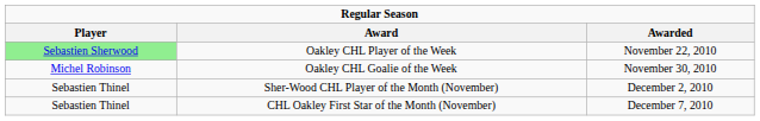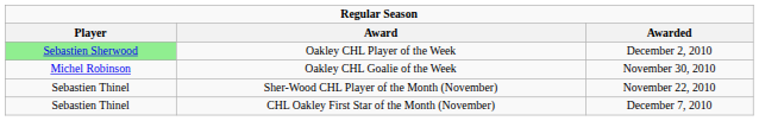 <table class="wikitable" width="52%" style="text-align:center">
 <tr>
 <td colspan="10" align="center"><strong>Regular Season</strong></td>
 </tr>
 <tr>
 <th>Player</th>
 <th>Award</th>
 <th>Awarded</th>
 </tr>
 <tr>
 <td style="background: lightgreen;"><a href='#'>Sebastien Sherwood</a></td>
 <td>Oakley CHL Player of the Week</td>
-<td>November 22, 2010</td>
+<td>December 2, 2010</td>
 </tr>
 <tr>
 <td><a href='#'>Michel Robinson</a></td>
 <td>Oakley CHL Goalie of the Week</td>
 <td>November 30, 2010</td>
 </tr>
 <tr>
 <td>Sebastien Thinel</td>
 <td>Sher-Wood CHL Player of the Month (November)</td>
-<td>December 2, 2010</td>
+<td>November 22, 2010</td>
 </tr>
 <tr>
 <td>Sebastien Thinel </td>
 <td>CHL Oakley First Star of the Month (November)</td>
 <td>December 7, 2010</td>
 </tr>
 </table>
